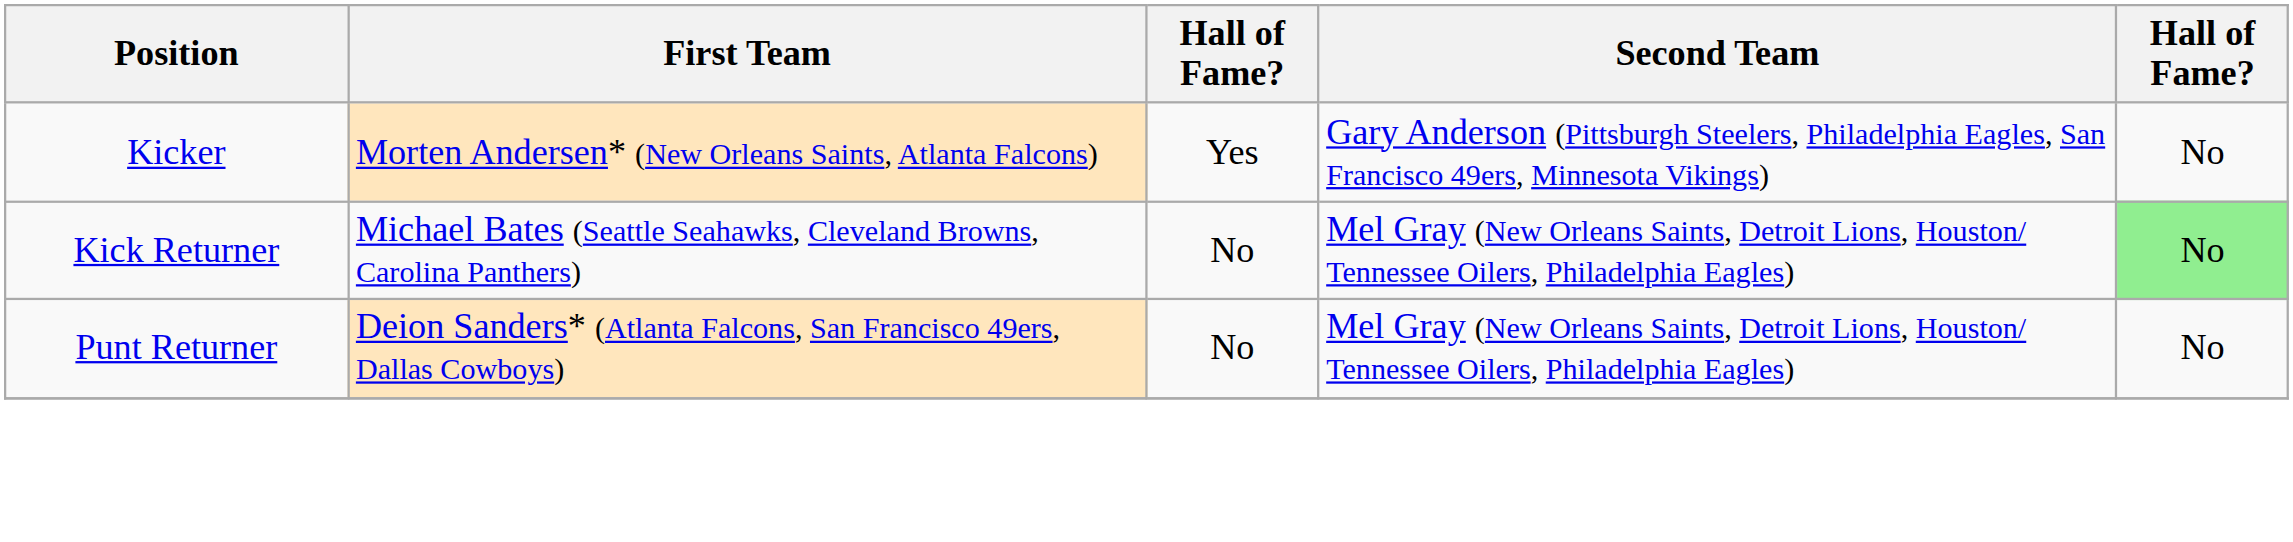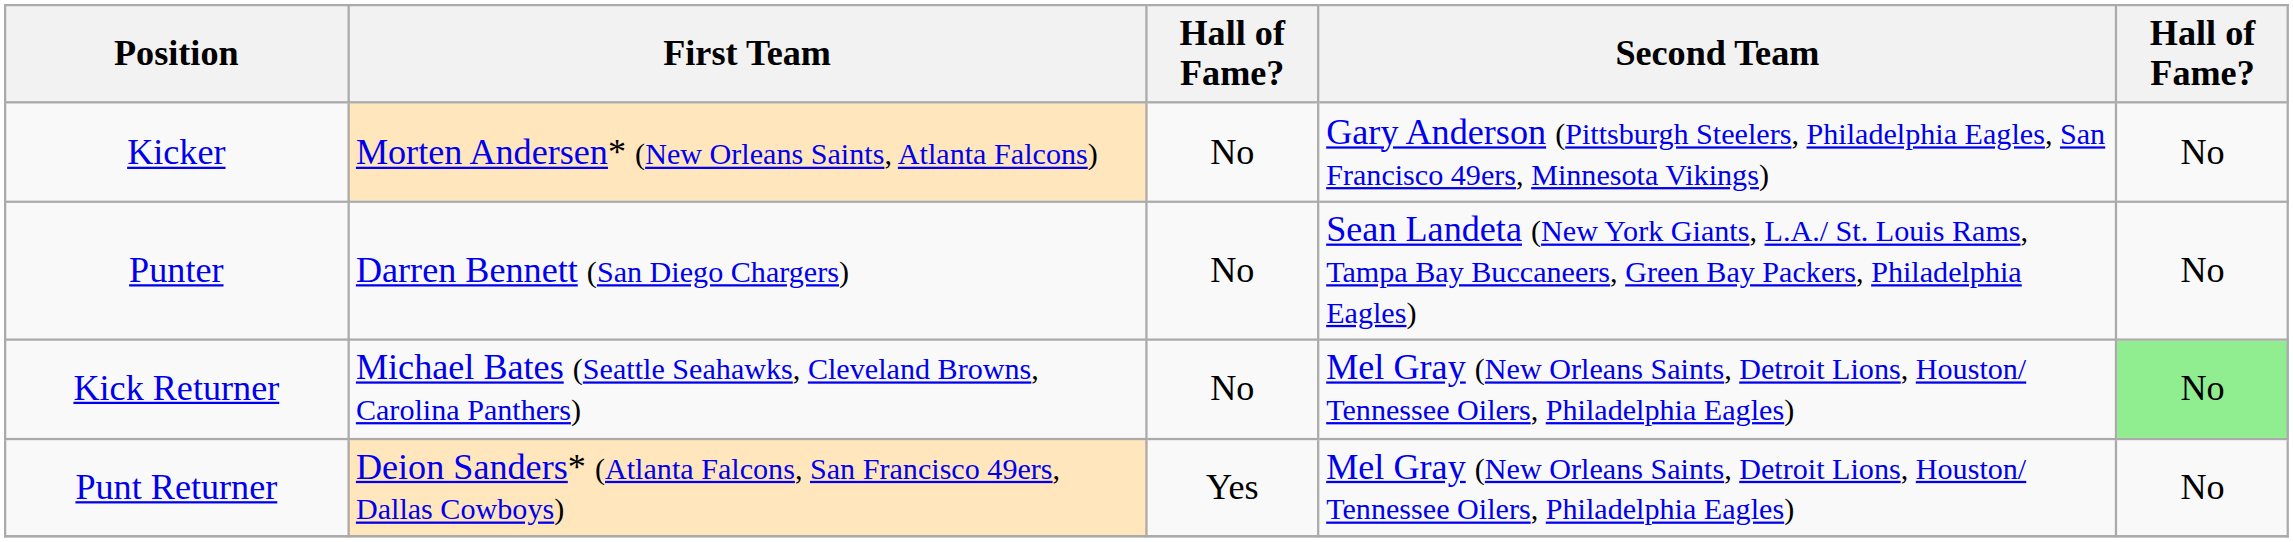 <table class="wikitable" width=80%>
 <tr>
 <th style="width:15%;">Position</th>
 <th style="width:35%;">First Team</th>
 <th style="width:7.5%;">Hall of Fame?</th>
 <th style="width:35%;">Second Team</th>
 <th style="width:7.5%;">Hall of Fame?</th>
 </tr>
 <tr>
 <td align=center><a href='#'>Kicker</a></td>
 <td style="background-color:#FFE6BD"><a href='#'>Morten Andersen</a>* <small>(<a href='#'>New Orleans Saints</a>, <a href='#'>Atlanta Falcons</a>)</small></td>
-<td align=center>Yes</td>
+<td align=center>No</td>
 <td><a href='#'>Gary Anderson</a> <small>(<a href='#'>Pittsburgh Steelers</a>, <a href='#'>Philadelphia Eagles</a>, <a href='#'>San Francisco 49ers</a>, <a href='#'>Minnesota Vikings</a>)</small></td>
+<td align=center>No</td>
+</tr>
+<tr>
+<td align=center><a href='#'>Punter</a></td>
+<td><a href='#'>Darren Bennett</a> <small>(<a href='#'>San Diego Chargers</a>)</small></td>
+<td align=center>No</td>
+<td><a href='#'>Sean Landeta</a> <small>(<a href='#'>New York Giants</a>, <a href='#'>L.A./ St. Louis Rams</a>, <a href='#'>Tampa Bay Buccaneers</a>, <a href='#'>Green Bay Packers</a>, <a href='#'>Philadelphia Eagles</a>)</small></td>
 <td align=center>No</td>
 </tr>
 <tr>
 <td align=center><a href='#'>Kick Returner</a></td>
 <td><a href='#'>Michael Bates</a> <small>(<a href='#'>Seattle Seahawks</a>, <a href='#'>Cleveland Browns</a>, <a href='#'>Carolina Panthers</a>)</small></td>
 <td align=center>No</td>
 <td><a href='#'>Mel Gray</a> <small>(<a href='#'>New Orleans Saints</a>, <a href='#'>Detroit Lions</a>, <a href='#'>Houston/ Tennessee Oilers</a>, <a href='#'>Philadelphia Eagles</a>)</small></td>
 <td align=center style="background: lightgreen;">No</td>
 </tr>
 <tr>
 <td align=center><a href='#'>Punt Returner</a></td>
 <td style="background-color:#FFE6BD"><a href='#'>Deion Sanders</a>* <small>(<a href='#'>Atlanta Falcons</a>, <a href='#'>San Francisco 49ers</a>, <a href='#'>Dallas Cowboys</a>)</small></td>
-<td align=center>No</td>
+<td align=center>Yes</td>
 <td><a href='#'>Mel Gray</a> <small>(<a href='#'>New Orleans Saints</a>, <a href='#'>Detroit Lions</a>, <a href='#'>Houston/ Tennessee Oilers</a>, <a href='#'>Philadelphia Eagles</a>)</small></td>
 <td align=center>No</td>
 </tr>
 <tr>
 </tr>
 </table>
